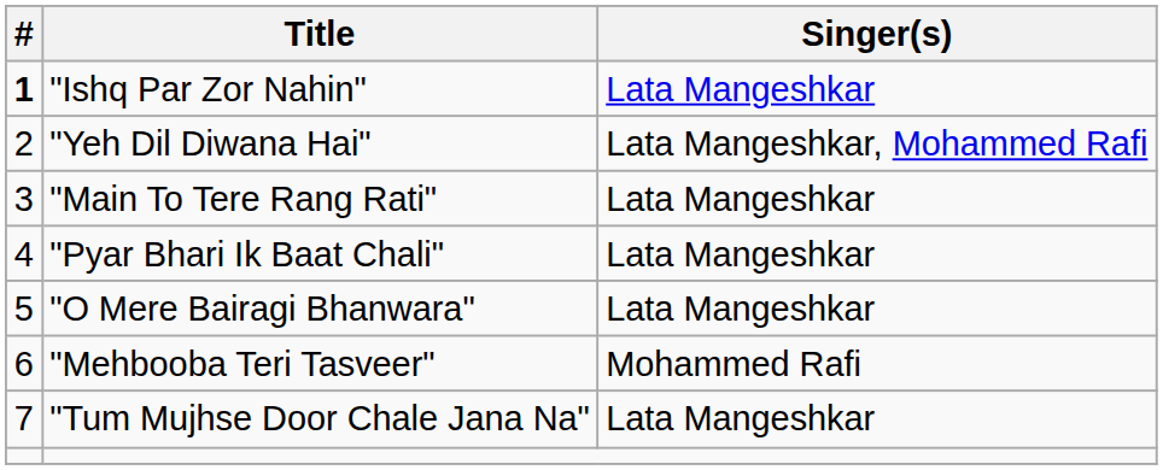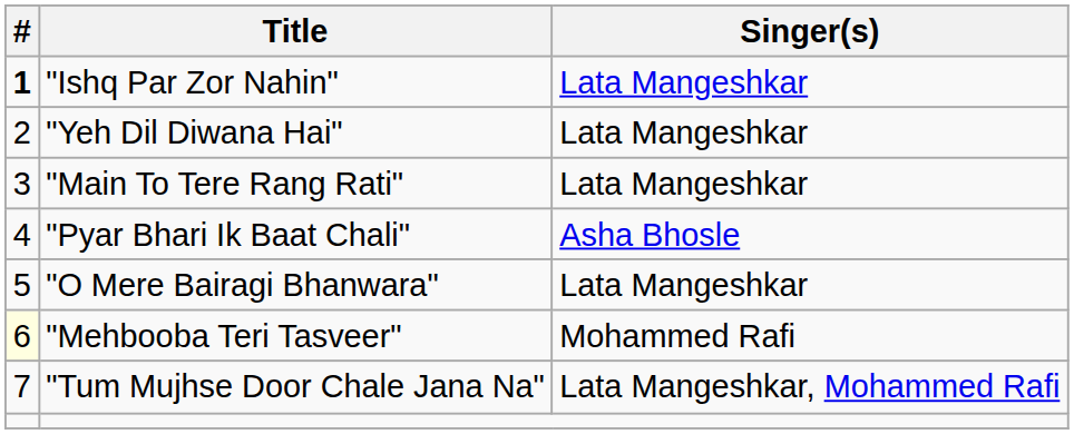 <table class="wikitable" style="font-size:95%;">
 <tr>
 <th>#</th>
 <th>Title</th>
 <th>Singer(s)</th>
 </tr>
 <tr>
 <td><strong>1</strong></td>
 <td>"Ishq Par Zor Nahin"</td>
 <td><a href='#'>Lata Mangeshkar</a></td>
 </tr>
 <tr>
 <td>2</td>
 <td>"Yeh Dil Diwana Hai"</td>
-<td>Lata Mangeshkar, <a href='#'>Mohammed Rafi</a></td>
+<td>Lata Mangeshkar</td>
 </tr>
 <tr>
 <td>3</td>
 <td>"Main To Tere Rang Rati"</td>
 <td>Lata Mangeshkar</td>
 </tr>
 <tr>
 <td>4</td>
 <td>"Pyar Bhari Ik Baat Chali"</td>
-<td>Lata Mangeshkar</td>
+<td><a href='#'>Asha Bhosle</a></td>
 </tr>
 <tr>
 <td>5</td>
 <td>"O Mere Bairagi Bhanwara"</td>
 <td>Lata Mangeshkar</td>
 </tr>
 <tr>
-<td>6</td>
+<td style="background: lightyellow;">6</td>
 <td>"Mehbooba Teri Tasveer"</td>
 <td>Mohammed Rafi</td>
 </tr>
 <tr>
 <td>7</td>
 <td>"Tum Mujhse Door Chale Jana Na"</td>
-<td>Lata Mangeshkar</td>
+<td>Lata Mangeshkar, <a href='#'>Mohammed Rafi</a></td>
 </tr>
 <tr>
 <td></td>
 </tr>
 </table>
